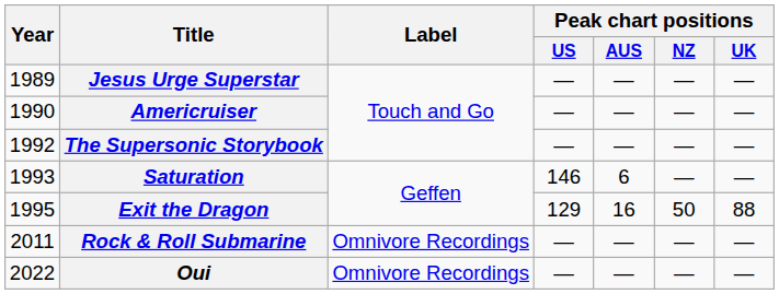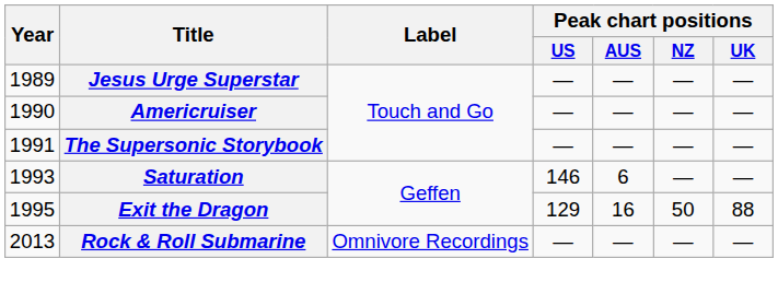 <table class="wikitable plainrowheaders" style="text-align:center">
 <tr>
 <th rowspan="2">Year</th>
 <th rowspan="2">Title</th>
 <th rowspan="2">Label</th>
 <th colspan="4">Peak chart positions</th>
 </tr>
 <tr>
 <th style="width:3em;font-size:85%"><a href='#'>US</a><br></th>
 <th style="width:3em;font-size:85%"><a href='#'>AUS</a><br></th>
 <th style="width:3em;font-size:85%"><a href='#'>NZ</a><br></th>
 <th style="width:3em;font-size:85%"><a href='#'>UK</a><br></th>
 </tr>
 <tr>
 <td>1989</td>
 <th scope="row"><em><a href='#'>Jesus Urge Superstar</a></em></th>
 <td rowspan="3"><a href='#'>Touch and Go</a></td>
 <td>—</td>
 <td>—</td>
 <td>—</td>
 <td>—</td>
 </tr>
 <tr>
 <td>1990</td>
 <th scope="row"><em><a href='#'>Americruiser</a></em></th>
 <td>—</td>
 <td>—</td>
 <td>—</td>
 <td>—</td>
 </tr>
 <tr>
-<td>1992</td>
+<td>1991</td>
 <th scope="row"><em><a href='#'>The Supersonic Storybook</a></em></th>
 <td>—</td>
 <td>—</td>
 <td>—</td>
 <td>—</td>
 </tr>
 <tr>
 <td>1993</td>
 <th scope="row"><em><a href='#'>Saturation</a></em></th>
 <td rowspan="2"><a href='#'>Geffen</a></td>
 <td>146</td>
 <td>6</td>
 <td>—</td>
 <td>—</td>
 </tr>
 <tr>
 <td>1995</td>
 <th scope="row"><em><a href='#'>Exit the Dragon</a></em></th>
 <td>129</td>
 <td>16</td>
 <td>50</td>
 <td>88</td>
 </tr>
 <tr>
-<td>2011</td>
+<td>2013</td>
 <th scope="row"><em><a href='#'>Rock & Roll Submarine</a></em></th>
 <td><a href='#'>Omnivore Recordings</a></td>
 <td>—</td>
 <td>—</td>
 <td>—</td>
 <td>—</td>
 </tr>
-<tr>
-<td>2022</td>
-<th scope="row"><em>Oui</em></th>
-<td><a href='#'>Omnivore Recordings</a></td>
-<td>—</td>
-<td>—</td>
-<td>—</td>
-<td>—</td>
-</tr>
 </table>
